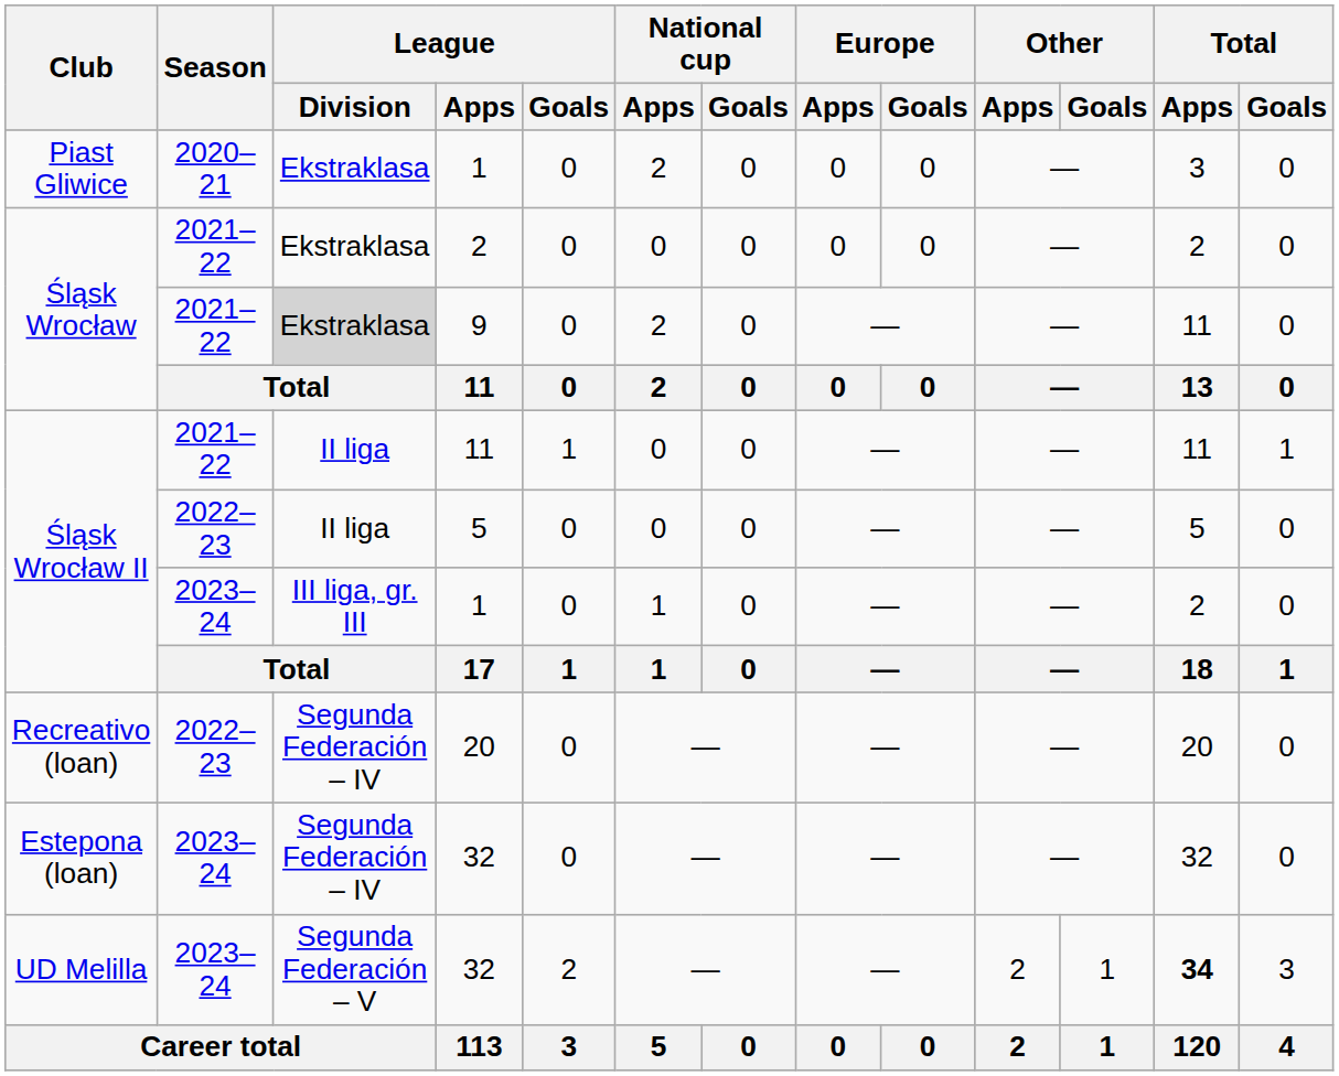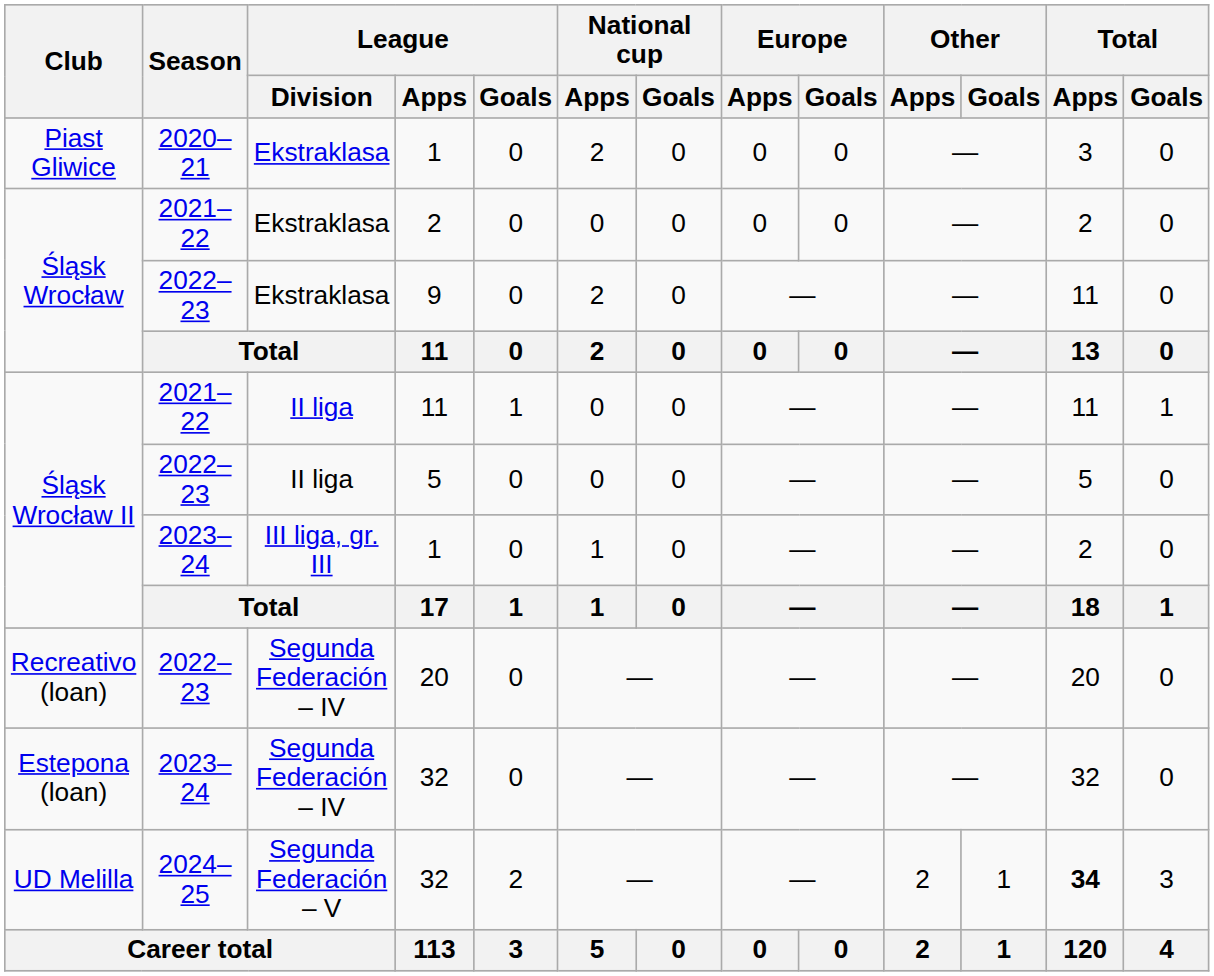 <table class="wikitable" style="text-align: center;">
 <tr>
 <th rowspan="2">Club</th>
 <th rowspan="2">Season</th>
 <th colspan="3">League</th>
 <th colspan="2">National cup</th>
 <th colspan="2">Europe</th>
 <th colspan="2">Other</th>
 <th colspan="2">Total</th>
 </tr>
 <tr>
 <th>Division</th>
 <th>Apps</th>
 <th>Goals</th>
 <th>Apps</th>
 <th>Goals</th>
 <th>Apps</th>
 <th>Goals</th>
 <th>Apps</th>
 <th>Goals</th>
 <th>Apps</th>
 <th>Goals</th>
 </tr>
 <tr>
 <td><a href='#'>Piast Gliwice</a></td>
 <td><a href='#'>2020–21</a></td>
 <td><a href='#'>Ekstraklasa</a></td>
 <td>1</td>
 <td>0</td>
 <td>2</td>
 <td>0</td>
 <td>0</td>
 <td>0</td>
 <td colspan="2">—</td>
 <td>3</td>
 <td>0</td>
 </tr>
 <tr>
 <td rowspan="3"><a href='#'>Śląsk Wrocław</a></td>
 <td><a href='#'>2021–22</a></td>
 <td>Ekstraklasa</td>
 <td>2</td>
 <td>0</td>
 <td>0</td>
 <td>0</td>
 <td>0</td>
 <td>0</td>
 <td colspan="2">—</td>
 <td>2</td>
 <td>0</td>
 </tr>
 <tr>
-<td><a href='#'>2021–22</a></td>
-<td style="background: lightgrey;">Ekstraklasa</td>
+<td><a href='#'>2022–23</a></td>
+<td>Ekstraklasa</td>
 <td>9</td>
 <td>0</td>
 <td>2</td>
 <td>0</td>
 <td colspan="2">—</td>
 <td colspan="2">—</td>
 <td>11</td>
 <td>0</td>
 </tr>
 <tr>
 <th colspan="2">Total</th>
 <th>11</th>
 <th>0</th>
 <th>2</th>
 <th>0</th>
 <th>0</th>
 <th>0</th>
 <th colspan="2">—</th>
 <th>13</th>
 <th>0</th>
 </tr>
 <tr>
 <td rowspan="4"><a href='#'>Śląsk Wrocław II</a></td>
 <td><a href='#'>2021–22</a></td>
 <td><a href='#'>II liga</a></td>
 <td>11</td>
 <td>1</td>
 <td>0</td>
 <td>0</td>
 <td colspan="2">—</td>
 <td colspan="2">—</td>
 <td>11</td>
 <td>1</td>
 </tr>
 <tr>
 <td><a href='#'>2022–23</a></td>
 <td>II liga</td>
 <td>5</td>
 <td>0</td>
 <td>0</td>
 <td>0</td>
 <td colspan="2">—</td>
 <td colspan="2">—</td>
 <td>5</td>
 <td>0</td>
 </tr>
 <tr>
 <td><a href='#'>2023–24</a></td>
 <td><a href='#'>III liga, gr. III</a></td>
 <td>1</td>
 <td>0</td>
 <td>1</td>
 <td>0</td>
 <td colspan="2">—</td>
 <td colspan="2">—</td>
 <td>2</td>
 <td>0</td>
 </tr>
 <tr>
 <th colspan="2">Total</th>
 <th>17</th>
 <th>1</th>
 <th>1</th>
 <th>0</th>
 <th colspan="2">—</th>
 <th colspan="2">—</th>
 <th>18</th>
 <th>1</th>
 </tr>
 <tr>
 <td><a href='#'>Recreativo</a> (loan)</td>
 <td><a href='#'>2022–23</a></td>
 <td><a href='#'>Segunda Federación</a> – IV</td>
 <td>20</td>
 <td>0</td>
 <td colspan="2">—</td>
 <td colspan="2">—</td>
 <td colspan="2">—</td>
 <td>20</td>
 <td>0</td>
 </tr>
 <tr>
 <td><a href='#'>Estepona</a> (loan)</td>
 <td><a href='#'>2023–24</a></td>
 <td><a href='#'>Segunda Federación</a> – IV</td>
 <td>32</td>
 <td>0</td>
 <td colspan="2">—</td>
 <td colspan="2">—</td>
 <td colspan="2">—</td>
 <td>32</td>
 <td>0</td>
 </tr>
 <tr>
 <td><a href='#'>UD Melilla</a></td>
-<td><a href='#'>2023–24</a></td>
+<td><a href='#'>2024–25</a></td>
 <td><a href='#'>Segunda Federación</a> – V</td>
 <td>32</td>
 <td>2</td>
 <td colspan="2">—</td>
 <td colspan="2">—</td>
 <td>2</td>
 <td>1</td>
 <td><strong>34</strong></td>
 <td>3</td>
 </tr>
 <tr>
 <th colspan="3">Career total</th>
 <th>113</th>
 <th>3</th>
 <th>5</th>
 <th>0</th>
 <th>0</th>
 <th>0</th>
 <th>2</th>
 <th>1</th>
 <th>120</th>
 <th>4</th>
 </tr>
 </table>
